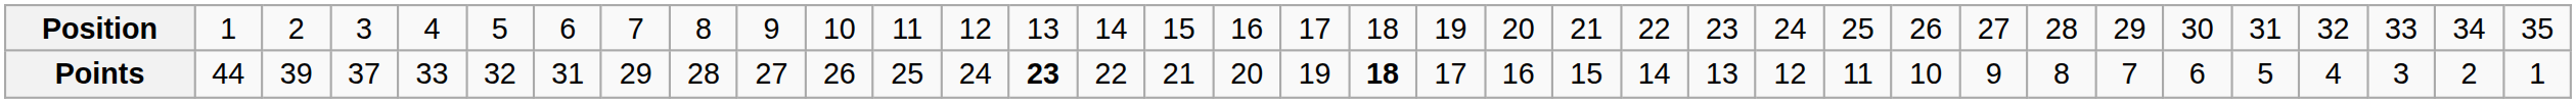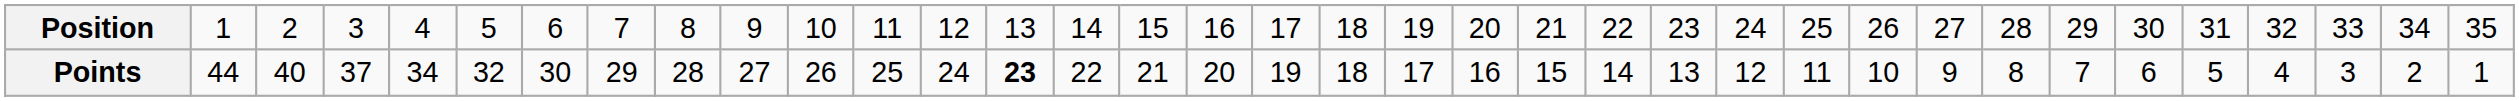 <table class="wikitable" style="text-align:center; font-size: 85%;" width="60%">
 <tr>
 <th>Position</th>
 <td>1</td>
 <td>2</td>
 <td>3</td>
 <td>4</td>
 <td>5</td>
 <td>6</td>
 <td>7</td>
 <td>8</td>
 <td>9</td>
 <td>10</td>
 <td>11</td>
 <td>12</td>
 <td>13</td>
 <td>14</td>
 <td>15</td>
 <td>16</td>
 <td>17</td>
 <td>18</td>
 <td>19</td>
 <td>20</td>
 <td>21</td>
 <td>22</td>
 <td>23</td>
 <td>24</td>
 <td>25</td>
 <td>26</td>
 <td>27</td>
 <td>28</td>
 <td>29</td>
 <td>30</td>
 <td>31</td>
 <td>32</td>
 <td>33</td>
 <td>34</td>
 <td>35</td>
 </tr>
 <tr>
 <th>Points</th>
 <td>44</td>
-<td>39</td>
+<td>40</td>
 <td>37</td>
-<td>33</td>
+<td>34</td>
 <td>32</td>
-<td>31</td>
+<td>30</td>
 <td>29</td>
 <td>28</td>
 <td>27</td>
 <td>26</td>
 <td>25</td>
 <td>24</td>
 <td><strong>23</strong></td>
 <td>22</td>
 <td>21</td>
 <td>20</td>
 <td>19</td>
-<td><strong>18</strong></td>
+<td>18</td>
 <td>17</td>
 <td>16</td>
 <td>15</td>
 <td>14</td>
 <td>13</td>
 <td>12</td>
 <td>11</td>
 <td>10</td>
 <td>9</td>
 <td>8</td>
 <td>7</td>
 <td>6</td>
 <td>5</td>
 <td>4</td>
 <td>3</td>
 <td>2</td>
 <td>1</td>
 </tr>
 </table>
